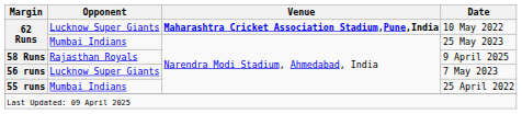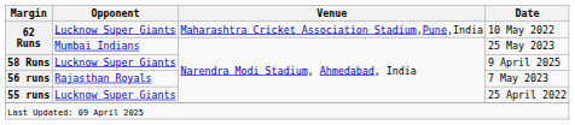 <table class="wikitable">
 <tr>
 <th>Margin</th>
 <th>Opponent</th>
 <th>Venue</th>
 <th>Date</th>
 </tr>
 <tr>
 <th rowspan="2" scope="row" style="text-align:center;">62<br>Runs</th>
 <td><a href='#'>Lucknow Super Giants</a></td>
-<td><strong><a href='#'>Maharashtra Cricket Association Stadium</a>,<a href='#'>Pune</a>,India</strong></td>
+<td><a href='#'>Maharashtra Cricket Association Stadium</a>,<a href='#'>Pune</a>,India</td>
 <td>10 May 2022</td>
 </tr>
 <tr>
 <td><a href='#'>Mumbai Indians</a></td>
 <td rowspan="4"><a href='#'>Narendra Modi Stadium</a>, <a href='#'>Ahmedabad</a>, India</td>
 <td>25 May 2023</td>
 </tr>
 <tr>
 <th scope=row style=text-align:center;>58 Runs</th>
-<td><a href='#'>Rajasthan Royals</a></td>
+<td><a href='#'>Lucknow Super Giants</a></td>
 <td>9 April 2025</td>
 </tr>
 <tr>
 <th scope=row style=text-align:center;>56 runs</th>
-<td><a href='#'>Lucknow Super Giants</a></td>
+<td><a href='#'>Rajasthan Royals</a></td>
 <td>7 May 2023</td>
 </tr>
 <tr>
 <th scope=row style=text-align:center;>55 runs</th>
-<td><a href='#'>Mumbai Indians</a></td>
+<td><a href='#'>Lucknow Super Giants</a></td>
 <td>25 April 2022</td>
 </tr>
 <tr>
 </tr>
 <tr class=sortbottom>
 <td colspan=4><small>Last Updated: 09 April 2025</small></td>
 </tr>
 </table>
